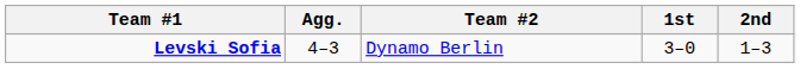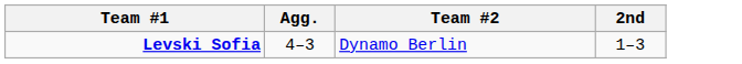 <table class=wikitable style="text-align:center">
 <tr>
 <th width=200>Team #1</th>
 <th width=50>Agg.</th>
 <th width=200>Team #2</th>
-<th width=50>1st</th>
 <th width=50>2nd</th>
 </tr>
 <tr>
 <td align=right><strong><a href='#'>Levski Sofia</a></strong> </td>
 <td>4–3</td>
 <td align=left> <a href='#'>Dynamo Berlin</a></td>
-<td align=center>3–0</td>
 <td align=center>1–3</td>
 </tr>
 </table>
